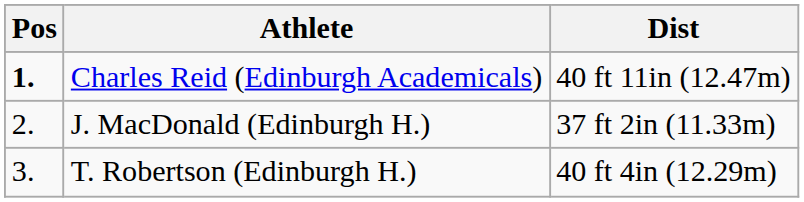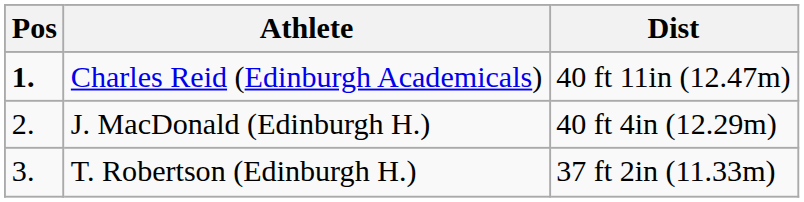 <table class="wikitable">
 <tr>
 <th>Pos</th>
 <th>Athlete</th>
 <th>Dist</th>
 </tr>
 <tr>
 <td><strong>1.</strong></td>
 <td><a href='#'>Charles Reid</a> (<a href='#'>Edinburgh Academicals</a>)</td>
 <td>40 ft 11in (12.47m)</td>
 </tr>
 <tr>
 <td>2.</td>
 <td>J. MacDonald (Edinburgh H.)</td>
-<td>37 ft 2in (11.33m)</td>
+<td>40 ft 4in (12.29m)</td>
 </tr>
 <tr>
 <td>3.</td>
 <td>T. Robertson (Edinburgh H.)</td>
-<td>40 ft 4in (12.29m)</td>
+<td>37 ft 2in (11.33m)</td>
 </tr>
 </table>
